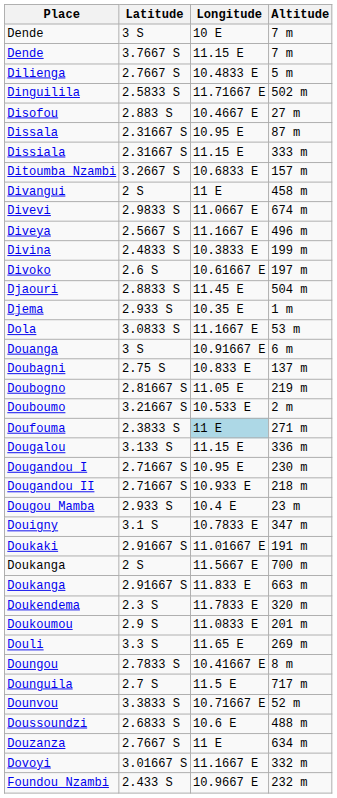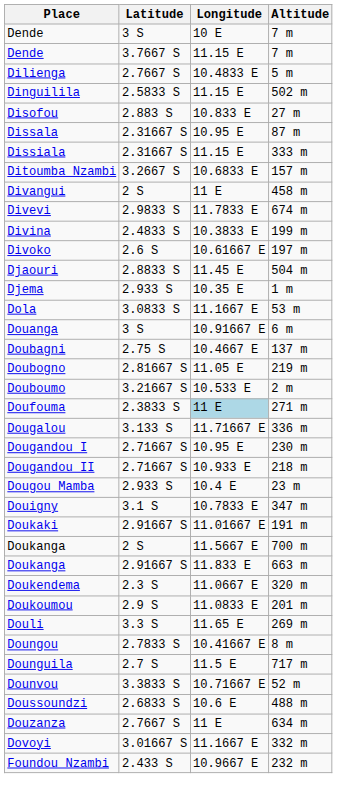 <table class="wikitable">
 <tr>
 <th>Place</th>
 <th>Latitude</th>
 <th>Longitude</th>
 <th>Altitude</th>
 </tr>
 <tr>
 <td>Dende</td>
 <td>3 S</td>
 <td>10 E</td>
 <td>7 m</td>
 </tr>
 <tr>
 <td><a href='#'>Dende</a></td>
 <td>3.7667 S</td>
 <td>11.15 E</td>
 <td>7 m</td>
 </tr>
 <tr>
 <td><a href='#'>Dilienga</a></td>
 <td>2.7667 S</td>
 <td>10.4833 E</td>
 <td>5 m</td>
 </tr>
 <tr>
 <td><a href='#'>Dinguilila</a></td>
 <td>2.5833 S</td>
-<td>11.71667 E</td>
+<td>11.15 E</td>
 <td>502 m</td>
 </tr>
 <tr>
 <td><a href='#'>Disofou</a></td>
 <td>2.883 S</td>
-<td>10.4667 E</td>
+<td>10.833 E</td>
 <td>27 m</td>
 </tr>
 <tr>
 <td><a href='#'>Dissala</a></td>
 <td>2.31667 S</td>
 <td>10.95 E</td>
 <td>87 m</td>
 </tr>
 <tr>
 <td><a href='#'>Dissiala</a></td>
 <td>2.31667 S</td>
 <td>11.15 E</td>
 <td>333 m</td>
 </tr>
 <tr>
 <td><a href='#'>Ditoumba Nzambi</a></td>
 <td>3.2667 S</td>
 <td>10.6833 E</td>
 <td>157 m</td>
 </tr>
 <tr>
 <td><a href='#'>Divangui</a></td>
 <td>2 S</td>
 <td>11 E</td>
 <td>458 m</td>
 </tr>
 <tr>
 <td><a href='#'>Divevi</a></td>
 <td>2.9833 S</td>
-<td>11.0667 E</td>
+<td>11.7833 E</td>
 <td>674 m</td>
-</tr>
-<tr>
-<td><a href='#'>Diveya</a></td>
-<td>2.5667 S</td>
-<td>11.1667 E</td>
-<td>496 m</td>
 </tr>
 <tr>
 <td><a href='#'>Divina</a></td>
 <td>2.4833 S</td>
 <td>10.3833 E</td>
 <td>199 m</td>
 </tr>
 <tr>
 <td><a href='#'>Divoko</a></td>
 <td>2.6 S</td>
 <td>10.61667 E</td>
 <td>197 m</td>
 </tr>
 <tr>
 <td><a href='#'>Djaouri</a></td>
 <td>2.8833 S</td>
 <td>11.45 E</td>
 <td>504 m</td>
 </tr>
 <tr>
 <td><a href='#'>Djema</a></td>
 <td>2.933 S</td>
 <td>10.35 E</td>
 <td>1 m</td>
 </tr>
 <tr>
 <td><a href='#'>Dola</a></td>
 <td>3.0833 S</td>
 <td>11.1667 E</td>
 <td>53 m</td>
 </tr>
 <tr>
 <td><a href='#'>Douanga</a></td>
 <td>3 S</td>
 <td>10.91667 E</td>
 <td>6 m</td>
 </tr>
 <tr>
 <td><a href='#'>Doubagni</a></td>
 <td>2.75 S</td>
-<td>10.833 E</td>
+<td>10.4667 E</td>
 <td>137 m</td>
 </tr>
 <tr>
 <td><a href='#'>Doubogno</a></td>
 <td>2.81667 S</td>
 <td>11.05 E</td>
 <td>219 m</td>
 </tr>
 <tr>
 <td><a href='#'>Douboumo</a></td>
 <td>3.21667 S</td>
 <td>10.533 E</td>
 <td>2 m</td>
 </tr>
 <tr>
 <td><a href='#'>Doufouma</a></td>
 <td>2.3833 S</td>
 <td style="background: lightblue;">11 E</td>
 <td>271 m</td>
 </tr>
 <tr>
 <td><a href='#'>Dougalou</a></td>
 <td>3.133 S</td>
-<td>11.15 E</td>
+<td>11.71667 E</td>
 <td>336 m</td>
 </tr>
 <tr>
 <td><a href='#'>Dougandou I</a></td>
 <td>2.71667 S</td>
 <td>10.95 E</td>
 <td>230 m</td>
 </tr>
 <tr>
 <td><a href='#'>Dougandou II</a></td>
 <td>2.71667 S</td>
 <td>10.933 E</td>
 <td>218 m</td>
 </tr>
 <tr>
 <td><a href='#'>Dougou Mamba</a></td>
 <td>2.933 S</td>
 <td>10.4 E</td>
 <td>23 m</td>
 </tr>
 <tr>
 <td><a href='#'>Douigny</a></td>
 <td>3.1 S</td>
 <td>10.7833 E</td>
 <td>347 m</td>
 </tr>
 <tr>
 <td><a href='#'>Doukaki</a></td>
 <td>2.91667 S</td>
 <td>11.01667 E</td>
 <td>191 m</td>
 </tr>
 <tr>
 <td>Doukanga</td>
 <td>2 S</td>
 <td>11.5667 E</td>
 <td>700 m</td>
 </tr>
 <tr>
 <td><a href='#'>Doukanga</a></td>
 <td>2.91667 S</td>
 <td>11.833 E</td>
 <td>663 m</td>
 </tr>
 <tr>
 <td><a href='#'>Doukendema</a></td>
 <td>2.3 S</td>
-<td>11.7833 E</td>
+<td>11.0667 E</td>
 <td>320 m</td>
 </tr>
 <tr>
 <td><a href='#'>Doukoumou</a></td>
 <td>2.9 S</td>
 <td>11.0833 E</td>
 <td>201 m</td>
 </tr>
 <tr>
 <td><a href='#'>Douli</a></td>
 <td>3.3 S</td>
 <td>11.65 E</td>
 <td>269 m</td>
 </tr>
 <tr>
 <td><a href='#'>Doungou</a></td>
 <td>2.7833 S</td>
 <td>10.41667 E</td>
 <td>8 m</td>
 </tr>
 <tr>
 <td><a href='#'>Dounguila</a></td>
 <td>2.7 S</td>
 <td>11.5 E</td>
 <td>717 m</td>
 </tr>
 <tr>
 <td><a href='#'>Dounvou</a></td>
 <td>3.3833 S</td>
 <td>10.71667 E</td>
 <td>52 m</td>
 </tr>
 <tr>
 <td><a href='#'>Doussoundzi</a></td>
 <td>2.6833 S</td>
 <td>10.6 E</td>
 <td>488 m</td>
 </tr>
 <tr>
 <td><a href='#'>Douzanza</a></td>
 <td>2.7667 S</td>
 <td>11 E</td>
 <td>634 m</td>
 </tr>
 <tr>
 <td><a href='#'>Dovoyi</a></td>
 <td>3.01667 S</td>
 <td>11.1667 E</td>
 <td>332 m</td>
 </tr>
 <tr>
 <td><a href='#'>Foundou Nzambi</a></td>
 <td>2.433 S</td>
 <td>10.9667 E</td>
 <td>232 m</td>
 </tr>
 </table>
